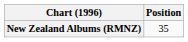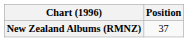 <table class="wikitable plainrowheaders" style="text-align:center">
 <tr>
 <th scope="col">Chart (1996)</th>
 <th scope="col">Position</th>
 </tr>
 <tr>
 <th scope="row">New Zealand Albums (RMNZ)</th>
-<td>35</td>
+<td>37</td>
 </tr>
 </table>
